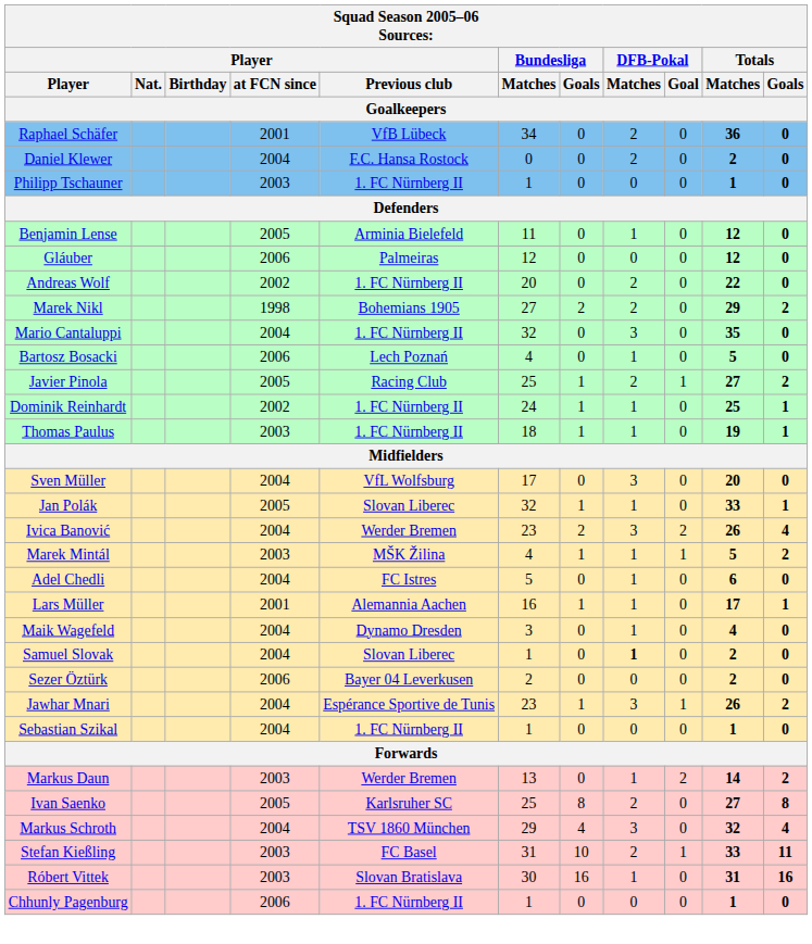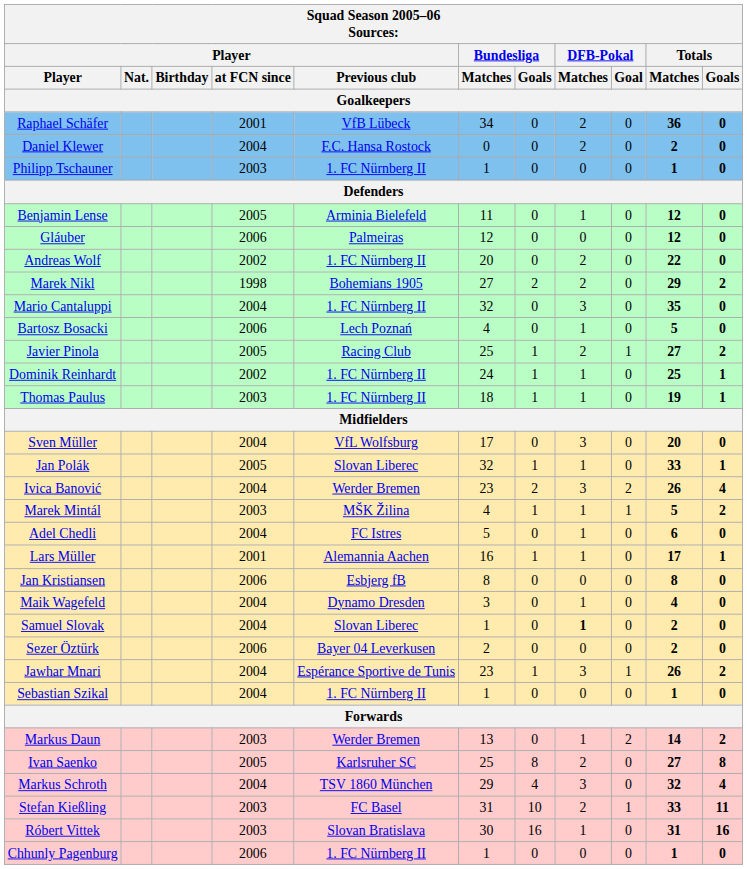 <table class="wikitable" style="font-size:95%">
 <tr style="text-align:center; background:#dcdcdc;">
 <th colspan="11">Squad Season 2005–06<br>Sources:</th>
 </tr>
 <tr style="text-align:center; background:#9c9c9c;">
 <th colspan="5">Player</th>
 <th colspan="2"><a href='#'>Bundesliga</a></th>
 <th colspan="2"><a href='#'>DFB-Pokal</a></th>
 <th colspan="2">Totals</th>
 </tr>
 <tr style="text-align:center; background:#dcdcdc;">
 <th>Player</th>
 <th>Nat.</th>
 <th>Birthday</th>
 <th>at FCN since</th>
 <th>Previous club</th>
 <th>Matches</th>
 <th>Goals</th>
 <th>Matches</th>
 <th>Goal</th>
 <th>Matches</th>
 <th>Goals</th>
 </tr>
 <tr style="text-align:center; background:#dcdcdc;">
 <th colspan="11">Goalkeepers</th>
 </tr>
 <tr style="text-align:center; background:#7ec0ee;">
 <td><a href='#'>Raphael Schäfer</a></td>
 <td></td>
 <td></td>
 <td>2001</td>
 <td><a href='#'>VfB Lübeck</a></td>
 <td>34</td>
 <td>0</td>
 <td>2</td>
 <td>0</td>
 <td><strong>36</strong></td>
 <td><strong>0</strong></td>
 </tr>
 <tr style="text-align:center; background:#7ec0ee;">
 <td><a href='#'>Daniel Klewer</a></td>
 <td></td>
 <td></td>
 <td>2004</td>
 <td><a href='#'>F.C. Hansa Rostock</a></td>
 <td>0</td>
 <td>0</td>
 <td>2</td>
 <td>0</td>
 <td><strong>2</strong></td>
 <td><strong>0</strong></td>
 </tr>
 <tr style="text-align:center; background:#7ec0ee;">
 <td><a href='#'>Philipp Tschauner</a></td>
 <td></td>
 <td></td>
 <td>2003</td>
 <td><a href='#'>1. FC Nürnberg II</a></td>
 <td>1</td>
 <td>0</td>
 <td>0</td>
 <td>0</td>
 <td><strong>1</strong></td>
 <td><strong>0</strong></td>
 </tr>
 <tr style="text-align:center; background:#dcdcdc;">
 <th colspan="11">Defenders</th>
 </tr>
 <tr style="text-align:center; background:#b9ffc5;">
 <td><a href='#'>Benjamin Lense</a></td>
 <td></td>
 <td></td>
 <td>2005</td>
 <td><a href='#'>Arminia Bielefeld</a></td>
 <td>11</td>
 <td>0</td>
 <td>1</td>
 <td>0</td>
 <td><strong>12</strong></td>
 <td><strong>0</strong></td>
 </tr>
 <tr style="text-align:center; background:#b9ffc5;">
 <td><a href='#'>Gláuber</a></td>
 <td></td>
 <td></td>
 <td>2006</td>
 <td><a href='#'>Palmeiras</a></td>
 <td>12</td>
 <td>0</td>
 <td>0</td>
 <td>0</td>
 <td><strong>12</strong></td>
 <td><strong>0</strong></td>
 </tr>
 <tr style="text-align:center; background:#b9ffc5;">
 <td><a href='#'>Andreas Wolf</a></td>
 <td></td>
 <td></td>
 <td>2002</td>
 <td><a href='#'>1. FC Nürnberg II</a></td>
 <td>20</td>
 <td>0</td>
 <td>2</td>
 <td>0</td>
 <td><strong>22</strong></td>
 <td><strong>0</strong></td>
 </tr>
 <tr style="text-align:center; background:#b9ffc5;">
 <td><a href='#'>Marek Nikl</a></td>
 <td></td>
 <td></td>
 <td>1998</td>
 <td><a href='#'>Bohemians 1905</a></td>
 <td>27</td>
 <td>2</td>
 <td>2</td>
 <td>0</td>
 <td><strong>29</strong></td>
 <td><strong>2</strong></td>
 </tr>
 <tr style="text-align:center; background:#b9ffc5;">
 <td><a href='#'>Mario Cantaluppi</a></td>
 <td></td>
 <td></td>
 <td>2004</td>
 <td><a href='#'>1. FC Nürnberg II</a></td>
 <td>32</td>
 <td>0</td>
 <td>3</td>
 <td>0</td>
 <td><strong>35</strong></td>
 <td><strong>0</strong></td>
 </tr>
 <tr style="text-align:center; background:#b9ffc5;">
 <td><a href='#'>Bartosz Bosacki</a></td>
 <td></td>
 <td></td>
 <td>2006</td>
 <td><a href='#'>Lech Poznań</a></td>
 <td>4</td>
 <td>0</td>
 <td>1</td>
 <td>0</td>
 <td><strong>5</strong></td>
 <td><strong>0</strong></td>
 </tr>
 <tr style="text-align:center; background:#b9ffc5;">
 <td><a href='#'>Javier Pinola</a></td>
 <td></td>
 <td></td>
 <td>2005</td>
 <td><a href='#'>Racing Club</a></td>
 <td>25</td>
 <td>1</td>
 <td>2</td>
 <td>1</td>
 <td><strong>27</strong></td>
 <td><strong>2</strong></td>
 </tr>
 <tr style="text-align:center; background:#b9ffc5;">
 <td><a href='#'>Dominik Reinhardt</a></td>
 <td></td>
 <td></td>
 <td>2002</td>
 <td><a href='#'>1. FC Nürnberg II</a></td>
 <td>24</td>
 <td>1</td>
 <td>1</td>
 <td>0</td>
 <td><strong>25</strong></td>
 <td><strong>1</strong></td>
 </tr>
 <tr style="text-align:center; background:#b9ffc5;">
 <td><a href='#'>Thomas Paulus</a></td>
 <td></td>
 <td></td>
 <td>2003</td>
 <td><a href='#'>1. FC Nürnberg II</a></td>
 <td>18</td>
 <td>1</td>
 <td>1</td>
 <td>0</td>
 <td><strong>19</strong></td>
 <td><strong>1</strong></td>
 </tr>
 <tr style="text-align:center; background:#dcdcdc;">
 <th colspan="11">Midfielders</th>
 </tr>
 <tr style="text-align:center; background:#ffebad;">
 <td><a href='#'>Sven Müller</a></td>
 <td></td>
 <td></td>
 <td>2004</td>
 <td><a href='#'>VfL Wolfsburg</a></td>
 <td>17</td>
 <td>0</td>
 <td>3</td>
 <td>0</td>
 <td><strong>20</strong></td>
 <td><strong>0</strong></td>
 </tr>
 <tr style="text-align:center; background:#ffebad;">
 <td><a href='#'>Jan Polák</a></td>
 <td></td>
 <td></td>
 <td>2005</td>
 <td><a href='#'>Slovan Liberec</a></td>
 <td>32</td>
 <td>1</td>
 <td>1</td>
 <td>0</td>
 <td><strong>33</strong></td>
 <td><strong>1</strong></td>
 </tr>
 <tr style="text-align:center; background:#ffebad;">
 <td><a href='#'>Ivica Banović</a></td>
 <td></td>
 <td></td>
 <td>2004</td>
 <td><a href='#'>Werder Bremen</a></td>
 <td>23</td>
 <td>2</td>
 <td>3</td>
 <td>2</td>
 <td><strong>26</strong></td>
 <td><strong>4</strong></td>
 </tr>
 <tr style="text-align:center; background:#ffebad;">
 <td><a href='#'>Marek Mintál</a></td>
 <td></td>
 <td></td>
 <td>2003</td>
 <td><a href='#'>MŠK Žilina</a></td>
 <td>4</td>
 <td>1</td>
 <td>1</td>
 <td>1</td>
 <td><strong>5</strong></td>
 <td><strong>2</strong></td>
 </tr>
 <tr style="text-align:center; background:#ffebad;">
 <td><a href='#'>Adel Chedli</a></td>
 <td></td>
 <td></td>
 <td>2004</td>
 <td><a href='#'>FC Istres</a></td>
 <td>5</td>
 <td>0</td>
 <td>1</td>
 <td>0</td>
 <td><strong>6</strong></td>
 <td><strong>0</strong></td>
 </tr>
 <tr style="text-align:center; background:#ffebad;">
 <td><a href='#'>Lars Müller</a></td>
 <td></td>
 <td></td>
 <td>2001</td>
 <td><a href='#'>Alemannia Aachen</a></td>
 <td>16</td>
 <td>1</td>
 <td>1</td>
 <td>0</td>
 <td><strong>17</strong></td>
 <td><strong>1</strong></td>
 </tr>
 <tr style="text-align:center; background:#ffebad;">
+<td><a href='#'>Jan Kristiansen</a></td>
+<td></td>
+<td></td>
+<td>2006</td>
+<td><a href='#'>Esbjerg fB</a></td>
+<td>8</td>
+<td>0</td>
+<td>0</td>
+<td>0</td>
+<td><strong>8</strong></td>
+<td><strong>0</strong></td>
+</tr>
+<tr style="text-align:center; background:#ffebad;">
 <td><a href='#'>Maik Wagefeld</a></td>
 <td></td>
 <td></td>
 <td>2004</td>
 <td><a href='#'>Dynamo Dresden</a></td>
 <td>3</td>
 <td>0</td>
 <td>1</td>
 <td>0</td>
 <td><strong>4</strong></td>
 <td><strong>0</strong></td>
 </tr>
 <tr style="text-align:center; background:#ffebad;">
 <td><a href='#'>Samuel Slovak</a></td>
 <td></td>
 <td></td>
 <td>2004</td>
 <td><a href='#'>Slovan Liberec</a></td>
 <td>1</td>
 <td>0</td>
 <td><strong>1</strong></td>
 <td>0</td>
 <td><strong>2</strong></td>
 <td><strong>0</strong></td>
 </tr>
 <tr style="text-align:center; background:#ffebad;">
 <td><a href='#'>Sezer Öztürk</a></td>
 <td></td>
 <td></td>
 <td>2006</td>
 <td><a href='#'>Bayer 04 Leverkusen</a></td>
 <td>2</td>
 <td>0</td>
 <td>0</td>
 <td>0</td>
 <td><strong>2</strong></td>
 <td><strong>0</strong></td>
 </tr>
 <tr style="text-align:center; background:#ffebad;">
 <td><a href='#'>Jawhar Mnari</a></td>
 <td></td>
 <td></td>
 <td>2004</td>
 <td><a href='#'>Espérance Sportive de Tunis</a></td>
 <td>23</td>
 <td>1</td>
 <td>3</td>
 <td>1</td>
 <td><strong>26</strong></td>
 <td><strong>2</strong></td>
 </tr>
 <tr style="text-align:center; background:#ffebad;">
 <td><a href='#'>Sebastian Szikal</a></td>
 <td></td>
 <td></td>
 <td>2004</td>
 <td><a href='#'>1. FC Nürnberg II</a></td>
 <td>1</td>
 <td>0</td>
 <td>0</td>
 <td>0</td>
 <td><strong>1</strong></td>
 <td><strong>0</strong></td>
 </tr>
 <tr style="text-align:center; background:#dcdcdc;">
 <th colspan="11">Forwards</th>
 </tr>
 <tr style="text-align:center; background:#ffcbcb;">
 <td><a href='#'>Markus Daun</a></td>
 <td></td>
 <td></td>
 <td>2003</td>
 <td><a href='#'>Werder Bremen</a></td>
 <td>13</td>
 <td>0</td>
 <td>1</td>
 <td>2</td>
 <td><strong>14</strong></td>
 <td><strong>2</strong></td>
 </tr>
 <tr style="text-align:center; background:#ffcbcb;">
 <td><a href='#'>Ivan Saenko</a></td>
 <td></td>
 <td></td>
 <td>2005</td>
 <td><a href='#'>Karlsruher SC</a></td>
 <td>25</td>
 <td>8</td>
 <td>2</td>
 <td>0</td>
 <td><strong>27</strong></td>
 <td><strong>8</strong></td>
 </tr>
 <tr style="text-align:center; background:#ffcbcb;">
 <td><a href='#'>Markus Schroth</a></td>
 <td></td>
 <td></td>
 <td>2004</td>
 <td><a href='#'>TSV 1860 München</a></td>
 <td>29</td>
 <td>4</td>
 <td>3</td>
 <td>0</td>
 <td><strong>32</strong></td>
 <td><strong>4</strong></td>
 </tr>
 <tr style="text-align:center; background:#ffcbcb;">
 <td><a href='#'>Stefan Kießling</a></td>
 <td></td>
 <td></td>
 <td>2003</td>
 <td><a href='#'>FC Basel</a></td>
 <td>31</td>
 <td>10</td>
 <td>2</td>
 <td>1</td>
 <td><strong>33</strong></td>
 <td><strong>11</strong></td>
 </tr>
 <tr style="text-align:center; background:#ffcbcb;">
 <td><a href='#'>Róbert Vittek</a></td>
 <td></td>
 <td></td>
 <td>2003</td>
 <td><a href='#'>Slovan Bratislava</a></td>
 <td>30</td>
 <td>16</td>
 <td>1</td>
 <td>0</td>
 <td><strong>31</strong></td>
 <td><strong>16</strong></td>
 </tr>
 <tr style="text-align:center; background:#ffcbcb;">
 <td><a href='#'>Chhunly Pagenburg</a></td>
 <td></td>
 <td></td>
 <td>2006</td>
 <td><a href='#'>1. FC Nürnberg II</a></td>
 <td>1</td>
 <td>0</td>
 <td>0</td>
 <td>0</td>
 <td><strong>1</strong></td>
 <td><strong>0</strong></td>
 </tr>
 </table>
